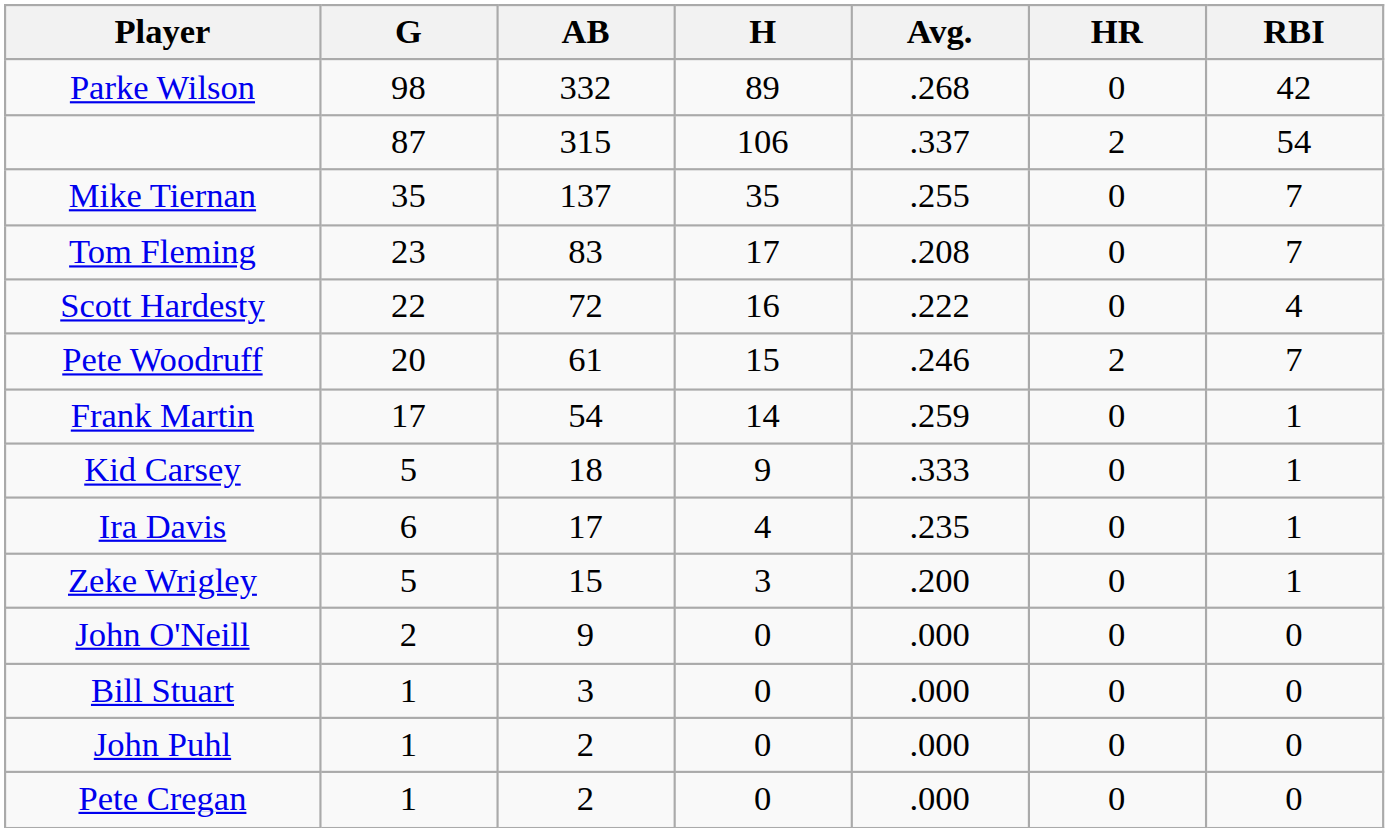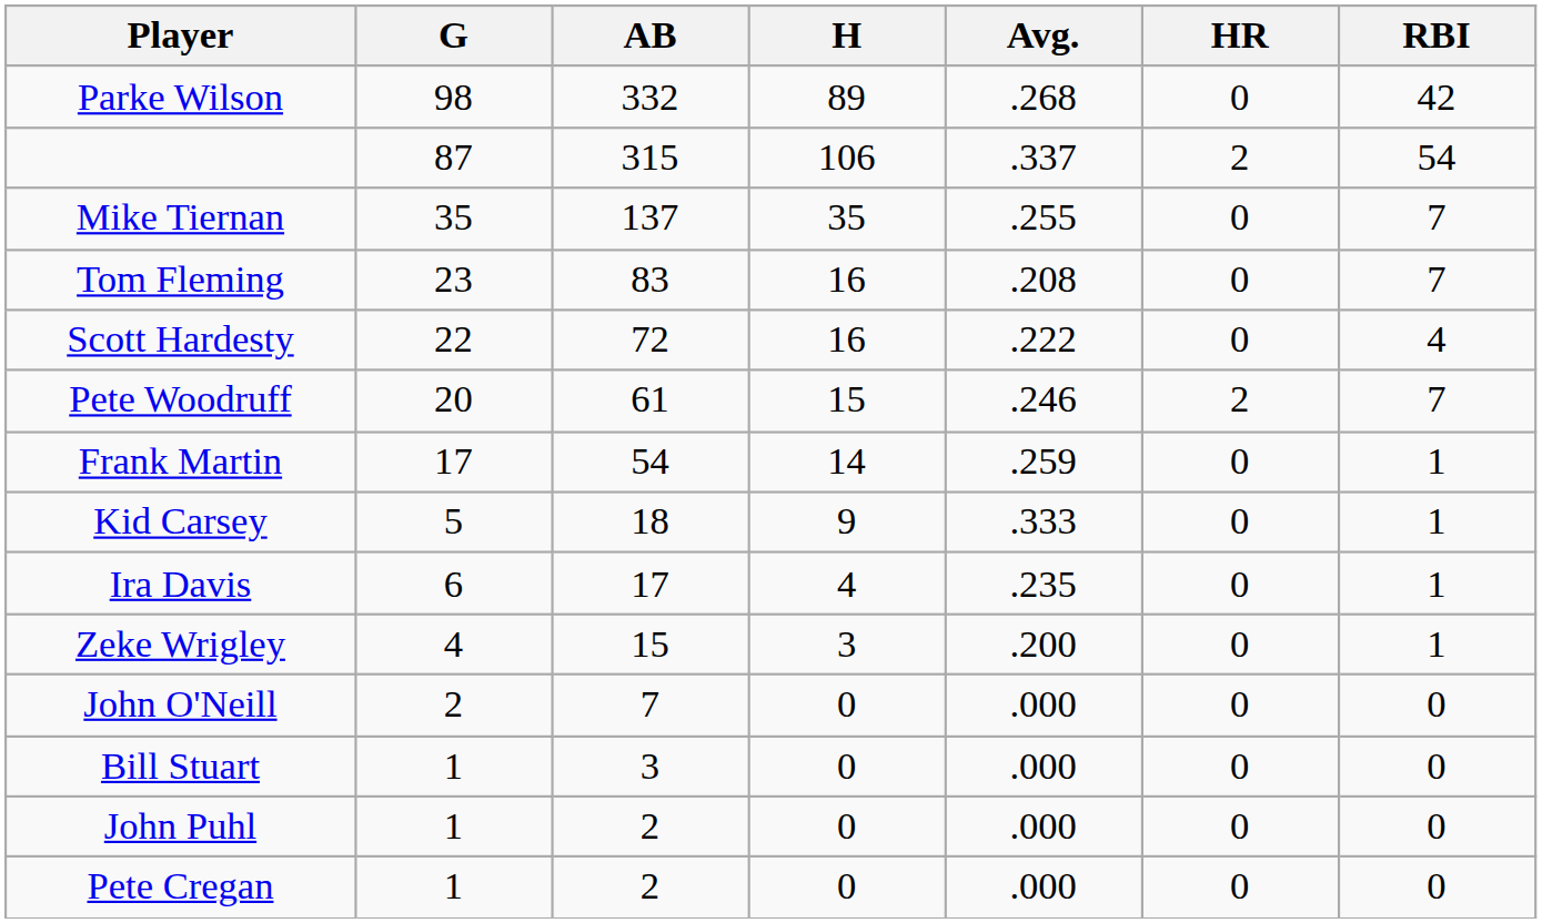 <table class="wikitable sortable">
 <tr>
 <th bgcolor="#DDDDFF" width="16%">Player</th>
 <th bgcolor="#DDDDFF" width="9%">G</th>
 <th bgcolor="#DDDDFF" width="9%">AB</th>
 <th bgcolor="#DDDDFF" width="9%">H</th>
 <th bgcolor="#DDDDFF" width="9%">Avg.</th>
 <th bgcolor="#DDDDFF" width="9%">HR</th>
 <th bgcolor="#DDDDFF" width="9%">RBI</th>
 </tr>
 <tr align="center">
 <td><a href='#'>Parke Wilson</a></td>
 <td>98</td>
 <td>332</td>
 <td>89</td>
 <td>.268</td>
 <td>0</td>
 <td>42</td>
 </tr>
 <tr align=center>
 <td></td>
 <td>87</td>
 <td>315</td>
 <td>106</td>
 <td>.337</td>
 <td>2</td>
 <td>54</td>
 </tr>
 <tr align="center">
 <td><a href='#'>Mike Tiernan</a></td>
 <td>35</td>
 <td>137</td>
 <td>35</td>
 <td>.255</td>
 <td>0</td>
 <td>7</td>
 </tr>
 <tr align=center>
 <td><a href='#'>Tom Fleming</a></td>
 <td>23</td>
 <td>83</td>
-<td>17</td>
+<td>16</td>
 <td>.208</td>
 <td>0</td>
 <td>7</td>
 </tr>
 <tr align=center>
 <td><a href='#'>Scott Hardesty</a></td>
 <td>22</td>
 <td>72</td>
 <td>16</td>
 <td>.222</td>
 <td>0</td>
 <td>4</td>
 </tr>
 <tr align=center>
 <td><a href='#'>Pete Woodruff</a></td>
 <td>20</td>
 <td>61</td>
 <td>15</td>
 <td>.246</td>
 <td>2</td>
 <td>7</td>
 </tr>
 <tr align=center>
 <td><a href='#'>Frank Martin</a></td>
 <td>17</td>
 <td>54</td>
 <td>14</td>
 <td>.259</td>
 <td>0</td>
 <td>1</td>
 </tr>
 <tr align=center>
 <td><a href='#'>Kid Carsey</a></td>
 <td>5</td>
 <td>18</td>
 <td>9</td>
 <td>.333</td>
 <td>0</td>
 <td>1</td>
 </tr>
 <tr align=center>
 <td><a href='#'>Ira Davis</a></td>
 <td>6</td>
 <td>17</td>
 <td>4</td>
 <td>.235</td>
 <td>0</td>
 <td>1</td>
 </tr>
 <tr align=center>
 <td><a href='#'>Zeke Wrigley</a></td>
-<td>5</td>
+<td>4</td>
 <td>15</td>
 <td>3</td>
 <td>.200</td>
 <td>0</td>
 <td>1</td>
 </tr>
 <tr align=center>
 <td><a href='#'>John O'Neill</a></td>
 <td>2</td>
-<td>9</td>
+<td>7</td>
 <td>0</td>
 <td>.000</td>
 <td>0</td>
 <td>0</td>
 </tr>
 <tr align=center>
 <td><a href='#'>Bill Stuart</a></td>
 <td>1</td>
 <td>3</td>
 <td>0</td>
 <td>.000</td>
 <td>0</td>
 <td>0</td>
 </tr>
 <tr align=center>
 <td><a href='#'>John Puhl</a></td>
 <td>1</td>
 <td>2</td>
 <td>0</td>
 <td>.000</td>
 <td>0</td>
 <td>0</td>
 </tr>
 <tr align=center>
 <td><a href='#'>Pete Cregan</a></td>
 <td>1</td>
 <td>2</td>
 <td>0</td>
 <td>.000</td>
 <td>0</td>
 <td>0</td>
 </tr>
 </table>
